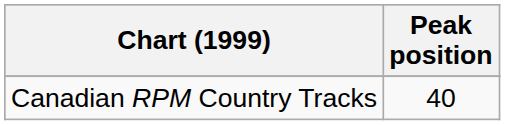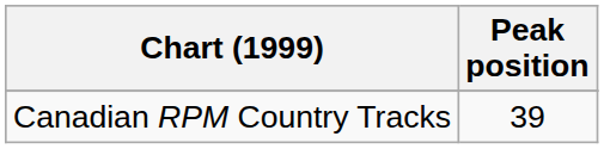 <table class="wikitable sortable">
 <tr>
 <th align="left">Chart (1999)</th>
 <th align="center">Peak<br>position</th>
 </tr>
 <tr>
 </tr>
 <tr>
 </tr>
 <tr>
 <td align="left">Canadian <em>RPM</em> Country Tracks</td>
-<td align="center">40</td>
+<td align="center">39</td>
 </tr>
 </table>
